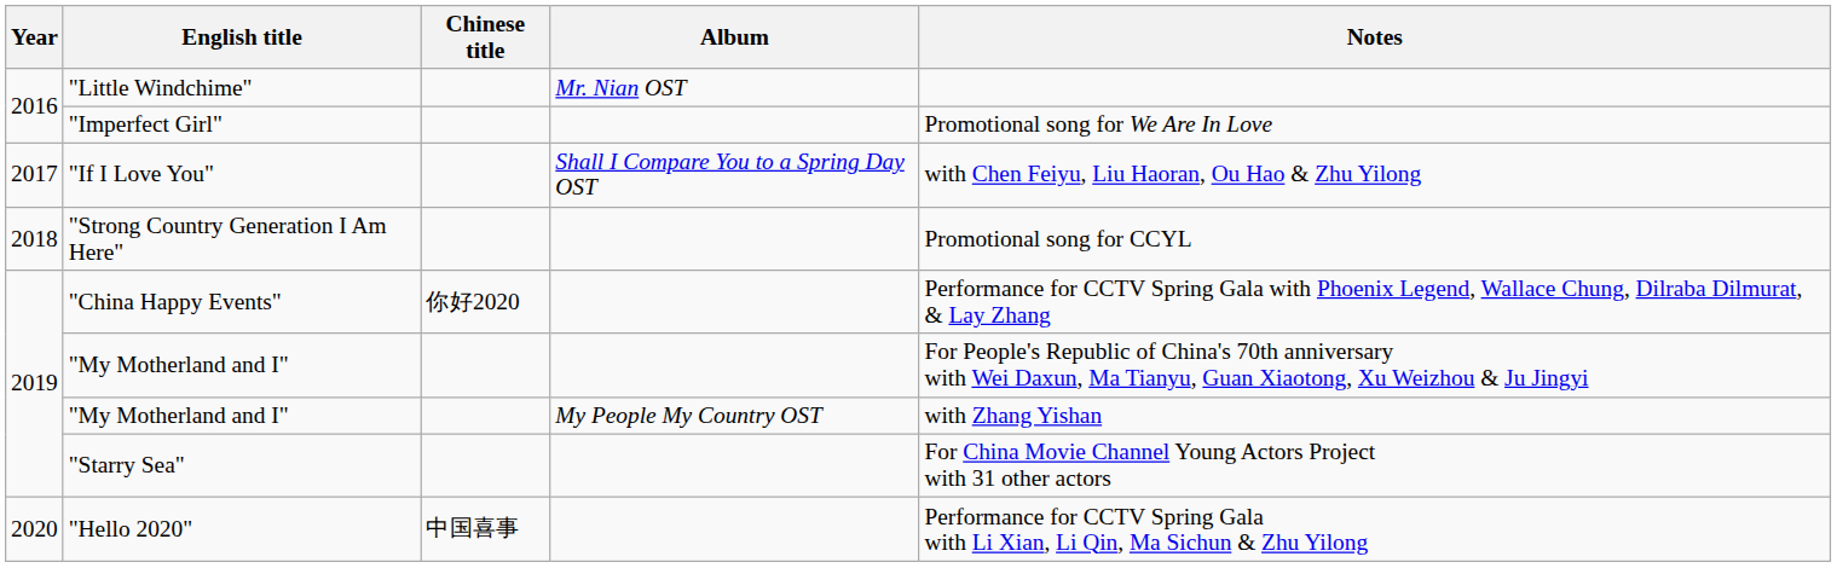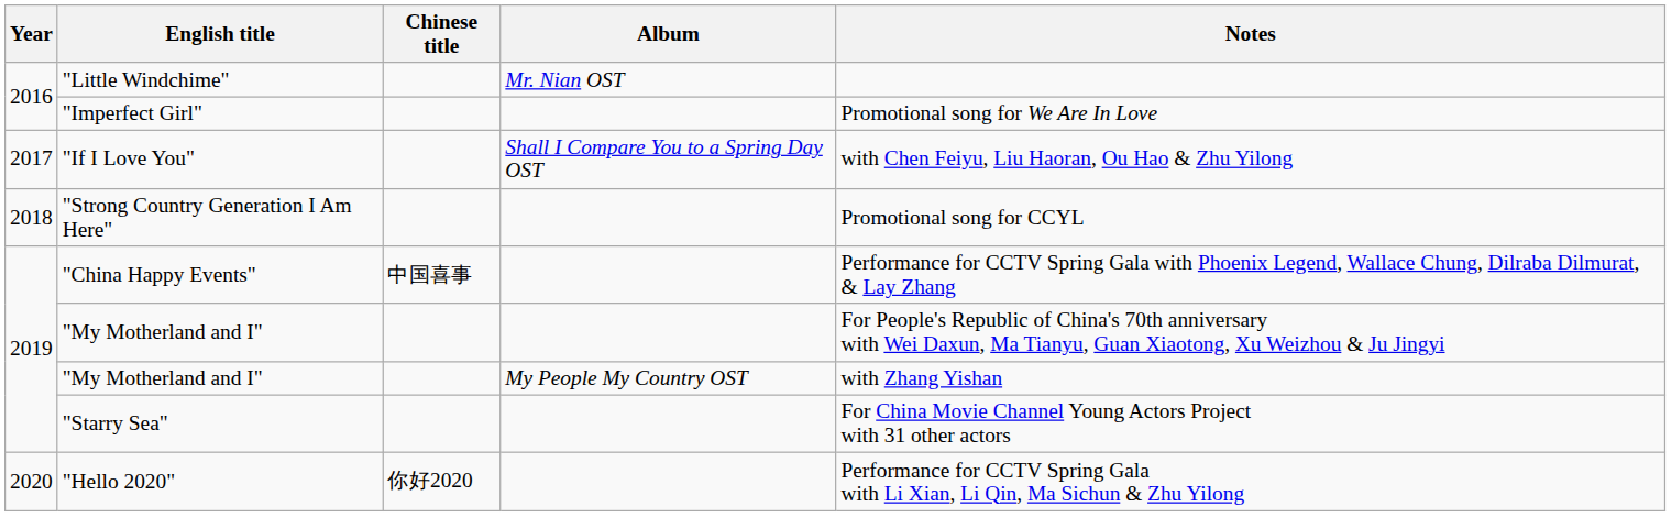 <table class="wikitable sortable">
 <tr>
 <th>Year</th>
 <th>English title</th>
 <th>Chinese title</th>
 <th class="unsortable">Album</th>
 <th>Notes</th>
 </tr>
 <tr>
 <td rowspan=2>2016</td>
 <td>"Little Windchime"</td>
 <td></td>
 <td><em><a href='#'>Mr. Nian</a> OST</em></td>
 <td></td>
 </tr>
 <tr>
 <td>"Imperfect Girl"</td>
 <td></td>
 <td></td>
 <td>Promotional song for <em>We Are In Love</em></td>
 </tr>
 <tr>
 <td>2017</td>
 <td>"If I Love You"</td>
 <td></td>
 <td><em><a href='#'>Shall I Compare You to a Spring Day</a> OST</em></td>
 <td>with <a href='#'>Chen Feiyu</a>, <a href='#'>Liu Haoran</a>, <a href='#'>Ou Hao</a> & <a href='#'>Zhu Yilong</a></td>
 </tr>
 <tr>
 <td>2018</td>
 <td>"Strong Country Generation I Am Here"</td>
 <td></td>
 <td></td>
 <td>Promotional song for CCYL</td>
 </tr>
 <tr>
 <td rowspan=4>2019</td>
 <td>"China Happy Events"</td>
-<td>你好2020</td>
+<td>中国喜事</td>
 <td></td>
 <td>Performance for CCTV Spring Gala with <a href='#'>Phoenix Legend</a>, <a href='#'>Wallace Chung</a>, <a href='#'>Dilraba Dilmurat</a>, & <a href='#'>Lay Zhang</a></td>
 </tr>
 <tr>
 <td>"My Motherland and I"</td>
 <td></td>
 <td></td>
 <td>For People's Republic of China's 70th anniversary<br>with <a href='#'>Wei Daxun</a>, <a href='#'>Ma Tianyu</a>, <a href='#'>Guan Xiaotong</a>, <a href='#'>Xu Weizhou</a> & <a href='#'>Ju Jingyi</a></td>
 </tr>
 <tr>
 <td>"My Motherland and I"</td>
 <td></td>
 <td><em>My People My Country OST</em></td>
 <td>with <a href='#'>Zhang Yishan</a></td>
 </tr>
 <tr>
 <td>"Starry Sea"</td>
 <td></td>
 <td></td>
 <td>For <a href='#'>China Movie Channel</a> Young Actors Project<br>with 31 other actors</td>
 </tr>
 <tr>
 <td>2020</td>
 <td>"Hello 2020"</td>
-<td>中国喜事</td>
+<td>你好2020</td>
 <td></td>
 <td>Performance for CCTV Spring Gala<br>with <a href='#'>Li Xian</a>, <a href='#'>Li Qin</a>, <a href='#'>Ma Sichun</a> & <a href='#'>Zhu Yilong</a></td>
 </tr>
 </table>
